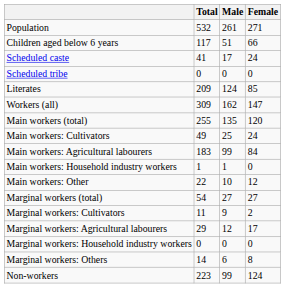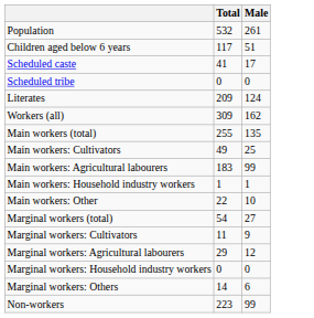 <table class="wikitable sortable">
 <tr>
 <th></th>
 <th>Total</th>
 <th>Male</th>
-<th>Female</th>
 </tr>
 <tr>
 <td>Population</td>
 <td>532</td>
 <td>261</td>
-<td>271</td>
 </tr>
 <tr>
 <td>Children aged below 6 years</td>
 <td>117</td>
 <td>51</td>
-<td>66</td>
 </tr>
 <tr>
 <td><a href='#'>Scheduled caste</a></td>
 <td>41</td>
 <td>17</td>
-<td>24</td>
 </tr>
 <tr>
 <td><a href='#'>Scheduled tribe</a></td>
-<td>0</td>
 <td>0</td>
 <td>0</td>
 </tr>
 <tr>
 <td>Literates</td>
 <td>209</td>
 <td>124</td>
-<td>85</td>
 </tr>
 <tr>
 <td>Workers (all)</td>
 <td>309</td>
 <td>162</td>
-<td>147</td>
 </tr>
 <tr>
 <td>Main workers (total)</td>
 <td>255</td>
 <td>135</td>
-<td>120</td>
 </tr>
 <tr>
 <td>Main workers: Cultivators</td>
 <td>49</td>
 <td>25</td>
-<td>24</td>
 </tr>
 <tr>
 <td>Main workers: Agricultural labourers</td>
 <td>183</td>
 <td>99</td>
-<td>84</td>
 </tr>
 <tr>
 <td>Main workers: Household industry workers</td>
 <td>1</td>
 <td>1</td>
-<td>0</td>
 </tr>
 <tr>
 <td>Main workers: Other</td>
 <td>22</td>
 <td>10</td>
-<td>12</td>
 </tr>
 <tr>
 <td>Marginal workers (total)</td>
 <td>54</td>
-<td>27</td>
 <td>27</td>
 </tr>
 <tr>
 <td>Marginal workers: Cultivators</td>
 <td>11</td>
 <td>9</td>
-<td>2</td>
 </tr>
 <tr>
 <td>Marginal workers: Agricultural labourers</td>
 <td>29</td>
 <td>12</td>
-<td>17</td>
 </tr>
 <tr>
 <td>Marginal workers: Household industry workers</td>
-<td>0</td>
 <td>0</td>
 <td>0</td>
 </tr>
 <tr>
 <td>Marginal workers: Others</td>
 <td>14</td>
 <td>6</td>
-<td>8</td>
 </tr>
 <tr>
 <td>Non-workers</td>
 <td>223</td>
 <td>99</td>
-<td>124</td>
 </tr>
 </table>
